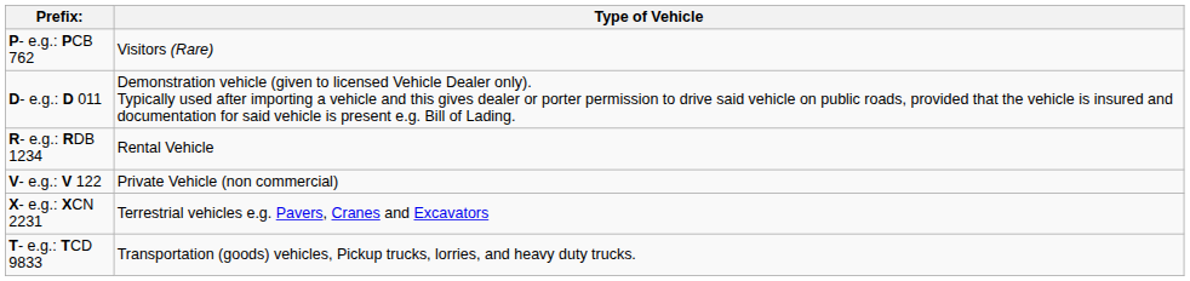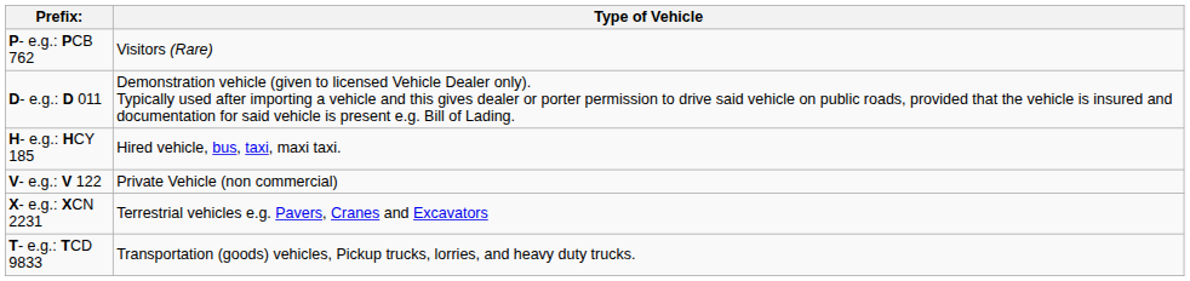 <table class=wikitable>
 <tr>
 <th>Prefix:</th>
 <th>Type of Vehicle</th>
 </tr>
 <tr>
 <td><strong>P</strong>- e.g.: <strong>P</strong>CB 762</td>
 <td>Visitors <em>(Rare)</em></td>
 </tr>
 <tr>
 <td><strong>D</strong>- e.g.:  <strong>D</strong> 011</td>
 <td>Demonstration vehicle (given to licensed Vehicle Dealer only).<br>Typically used after importing a vehicle and this gives dealer or porter permission to drive said vehicle on public roads, provided that the vehicle is insured and documentation for said vehicle is present e.g. Bill of Lading.</td>
 </tr>
 <tr>
-<td><strong>R</strong>- e.g.: <strong>R</strong>DB 1234</td>
-<td>Rental Vehicle</td>
+<td><strong>H</strong>- e.g.: <strong>H</strong>CY 185</td>
+<td>Hired vehicle, <a href='#'>bus</a>, <a href='#'>taxi</a>, maxi taxi.</td>
 </tr>
 <tr>
 <td><strong>V</strong>- e.g.: <strong>V</strong> 122</td>
 <td>Private Vehicle (non commercial)</td>
 </tr>
 <tr>
 <td><strong>X</strong>- e.g.: <strong>X</strong>CN 2231</td>
 <td>Terrestrial vehicles e.g. <a href='#'>Pavers</a>, <a href='#'>Cranes</a> and <a href='#'>Excavators</a></td>
 </tr>
 <tr>
 <td><strong>T</strong>-  e.g.: <strong>T</strong>CD 9833</td>
 <td>Transportation (goods) vehicles, Pickup trucks, lorries, and heavy duty trucks.</td>
 </tr>
 </table>
